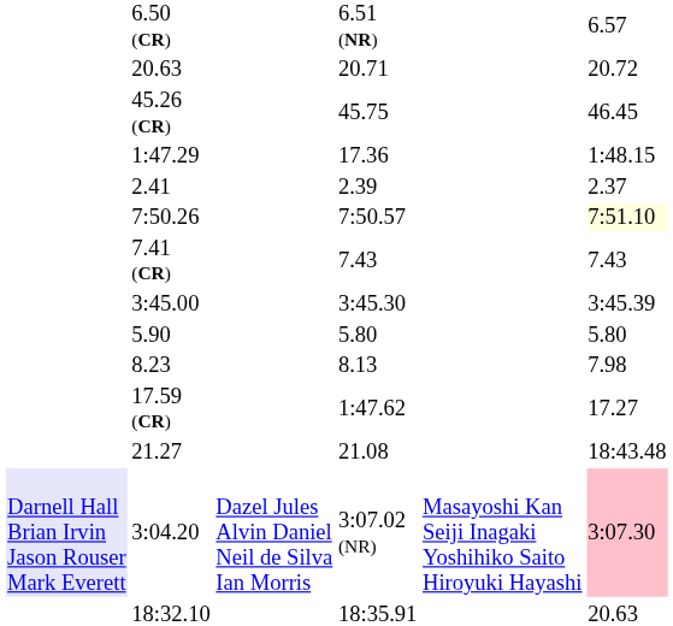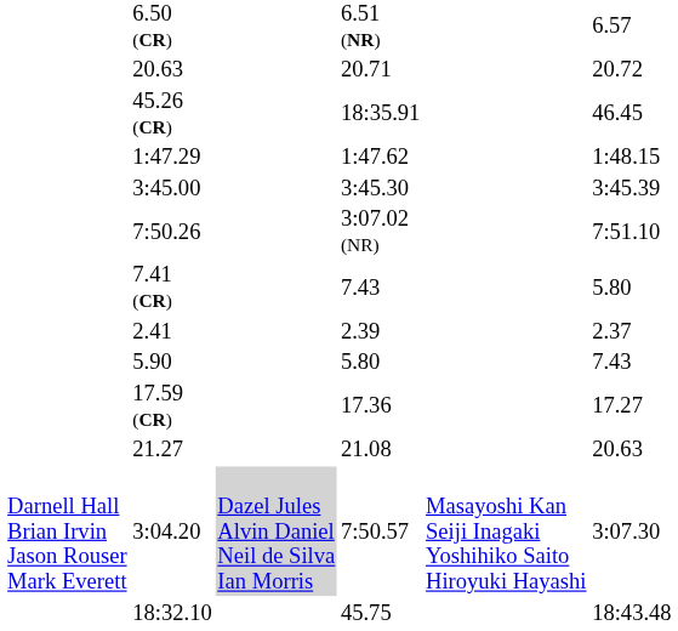 <table>
 <tr>
 <td></td>
 <td></td>
 <td>6.50<br><small>(<strong>CR</strong>)</small></td>
 <td></td>
 <td>6.51<br><small>(<strong>NR</strong>)</small></td>
 <td></td>
 <td>6.57</td>
 </tr>
 <tr>
 <td></td>
 <td></td>
 <td>20.63</td>
 <td></td>
 <td>20.71</td>
 <td></td>
 <td>20.72</td>
 </tr>
 <tr>
 <td></td>
 <td></td>
 <td>45.26<br><small>(<strong>CR</strong>)</small></td>
 <td></td>
-<td>45.75</td>
+<td>18:35.91</td>
 <td></td>
 <td>46.45</td>
 </tr>
 <tr>
 <td></td>
 <td></td>
 <td>1:47.29</td>
 <td></td>
-<td>17.36</td>
+<td>1:47.62</td>
 <td></td>
 <td>1:48.15</td>
+</tr>
+<tr>
+<td></td>
+<td></td>
+<td>3:45.00</td>
+<td></td>
+<td>3:45.30</td>
+<td></td>
+<td>3:45.39</td>
+</tr>
+<tr>
+<td></td>
+<td></td>
+<td>7:50.26</td>
+<td></td>
+<td>3:07.02<br><small>(NR)</small></td>
+<td></td>
+<td>7:51.10</td>
+</tr>
+<tr>
+<td></td>
+<td></td>
+<td>7.41<br><small>(<strong>CR</strong>)</small></td>
+<td></td>
+<td>7.43</td>
+<td></td>
+<td>5.80</td>
 </tr>
 <tr>
 <td></td>
 <td></td>
 <td>2.41</td>
 <td></td>
 <td>2.39</td>
 <td></td>
 <td>2.37</td>
 </tr>
 <tr>
 <td></td>
 <td></td>
-<td>7:50.26</td>
+<td>5.90</td>
 <td></td>
-<td>7:50.57</td>
-<td></td>
-<td style="background: lightyellow;">7:51.10</td>
-</tr>
-<tr>
-<td></td>
-<td></td>
-<td>7.41<br><small>(<strong>CR</strong>)</small></td>
-<td></td>
-<td>7.43</td>
+<td>5.80</td>
 <td></td>
 <td>7.43</td>
 </tr>
 <tr>
 <td></td>
 <td></td>
-<td>3:45.00</td>
-<td></td>
-<td>3:45.30</td>
-<td></td>
-<td>3:45.39</td>
-</tr>
-<tr>
-<td></td>
-<td></td>
-<td>5.90</td>
-<td></td>
-<td>5.80</td>
-<td></td>
-<td>5.80</td>
-</tr>
-<tr>
-<td></td>
-<td></td>
-<td>8.23</td>
-<td></td>
-<td>8.13</td>
-<td></td>
-<td>7.98</td>
-</tr>
-<tr>
-<td></td>
-<td></td>
 <td>17.59<br><small>(<strong>CR</strong>)</small></td>
 <td></td>
-<td>1:47.62</td>
+<td>17.36</td>
 <td></td>
 <td>17.27</td>
 </tr>
 <tr>
 <td></td>
 <td></td>
 <td>21.27</td>
 <td></td>
 <td>21.08</td>
 <td></td>
-<td>18:43.48</td>
+<td>20.63</td>
 </tr>
 <tr>
 <td></td>
-<td style="background: lavender;"><br><a href='#'>Darnell Hall</a><br><a href='#'>Brian Irvin</a><br><a href='#'>Jason Rouser</a><br><a href='#'>Mark Everett</a></td>
+<td><br><a href='#'>Darnell Hall</a><br><a href='#'>Brian Irvin</a><br><a href='#'>Jason Rouser</a><br><a href='#'>Mark Everett</a></td>
 <td>3:04.20</td>
-<td><br><a href='#'>Dazel Jules</a><br><a href='#'>Alvin Daniel</a><br><a href='#'>Neil de Silva</a><br><a href='#'>Ian Morris</a></td>
-<td>3:07.02<br><small>(NR)</small></td>
+<td style="background: lightgrey;"><br><a href='#'>Dazel Jules</a><br><a href='#'>Alvin Daniel</a><br><a href='#'>Neil de Silva</a><br><a href='#'>Ian Morris</a></td>
+<td>7:50.57</td>
 <td><br><a href='#'>Masayoshi Kan</a><br><a href='#'>Seiji Inagaki</a><br><a href='#'>Yoshihiko Saito</a><br><a href='#'>Hiroyuki Hayashi</a></td>
-<td style="background: pink;">3:07.30</td>
+<td>3:07.30</td>
 </tr>
 <tr>
 <td></td>
 <td></td>
 <td>18:32.10</td>
 <td></td>
-<td>18:35.91</td>
+<td>45.75</td>
 <td></td>
-<td>20.63</td>
+<td>18:43.48</td>
 </tr>
 </table>
